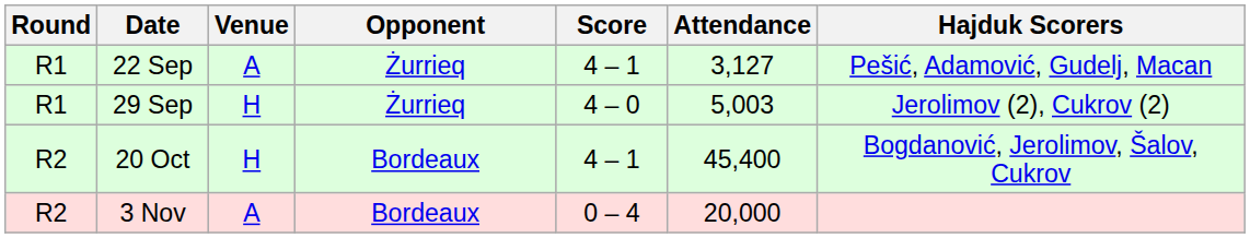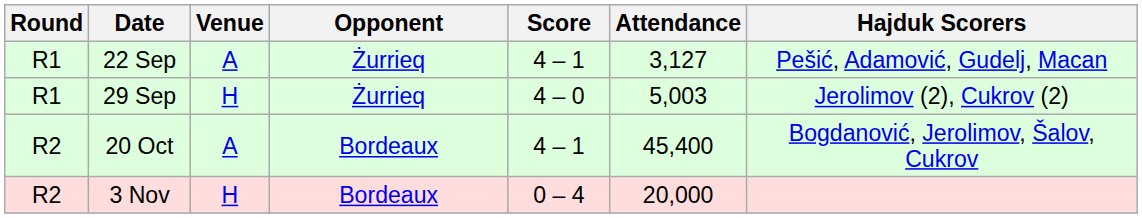 <table class="wikitable sortable" style="text-align: center; font-size:95%;">
 <tr>
 <th width="30">Round</th>
 <th width="60">Date</th>
 <th width="20">Venue</th>
 <th width="150">Opponent</th>
 <th width="60">Score</th>
 <th width="60">Attendance</th>
 <th width="250">Hajduk Scorers</th>
 </tr>
 <tr bgcolor="#ddffdd">
 <td>R1</td>
 <td>22 Sep</td>
 <td><a href='#'>A</a> </td>
 <td><a href='#'>Żurrieq</a> </td>
 <td>4 – 1</td>
 <td>3,127</td>
 <td><a href='#'>Pešić</a>, <a href='#'>Adamović</a>, <a href='#'>Gudelj</a>, <a href='#'>Macan</a></td>
 </tr>
 <tr bgcolor="#ddffdd">
 <td>R1</td>
 <td>29 Sep</td>
 <td><a href='#'>H</a></td>
 <td><a href='#'>Żurrieq</a> </td>
 <td>4 – 0</td>
 <td>5,003</td>
 <td><a href='#'>Jerolimov</a> (2), <a href='#'>Cukrov</a> (2)</td>
 </tr>
 <tr bgcolor="#ddffdd">
 <td>R2</td>
 <td>20 Oct</td>
-<td><a href='#'>H</a></td>
+<td><a href='#'>A</a> </td>
 <td><a href='#'>Bordeaux</a> </td>
 <td>4 – 1</td>
 <td>45,400</td>
 <td><a href='#'>Bogdanović</a>, <a href='#'>Jerolimov</a>, <a href='#'>Šalov</a>, <a href='#'>Cukrov</a></td>
 </tr>
 <tr bgcolor="#ffdddd">
 <td>R2</td>
 <td>3 Nov</td>
-<td><a href='#'>A</a> </td>
+<td><a href='#'>H</a></td>
 <td><a href='#'>Bordeaux</a> </td>
 <td>0 – 4</td>
 <td>20,000</td>
 <td></td>
 </tr>
 </table>
